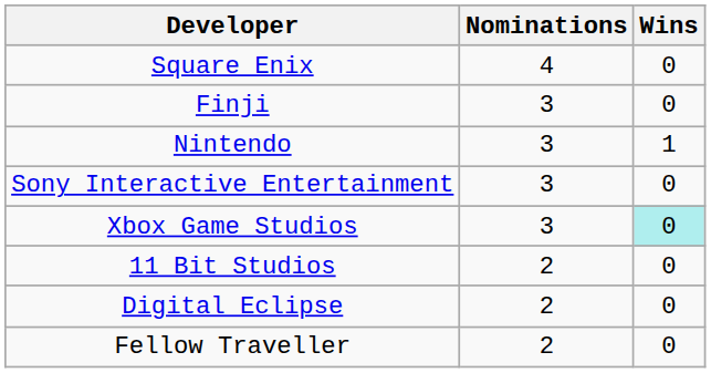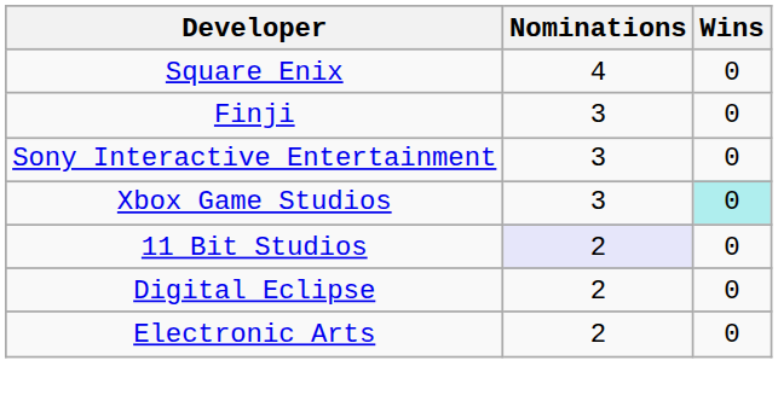 <table class="wikitable sortable plainrowheaders" style="text-align:center">
 <tr>
 <th scope="col">Developer</th>
 <th scope="col">Nominations</th>
 <th scope="col">Wins</th>
 </tr>
 <tr>
 <td><a href='#'>Square Enix</a></td>
 <td>4</td>
 <td>0</td>
 </tr>
 <tr>
 <td><a href='#'>Finji</a></td>
 <td>3</td>
 <td>0</td>
 </tr>
 <tr>
-<td><a href='#'>Nintendo</a></td>
-<td>3</td>
-<td>1</td>
-</tr>
-<tr>
 <td><a href='#'>Sony Interactive Entertainment</a></td>
 <td>3</td>
 <td>0</td>
 </tr>
 <tr>
 <td><a href='#'>Xbox Game Studios</a></td>
 <td>3</td>
 <td style="background: paleturquoise;">0</td>
 </tr>
 <tr>
 <td><a href='#'>11 Bit Studios</a></td>
-<td>2</td>
+<td style="background: lavender;">2</td>
 <td>0</td>
 </tr>
 <tr>
 <td><a href='#'>Digital Eclipse</a></td>
 <td>2</td>
 <td>0</td>
 </tr>
 <tr>
-<td>Fellow Traveller</td>
+<td><a href='#'>Electronic Arts</a></td>
 <td>2</td>
 <td>0</td>
 </tr>
 </table>
